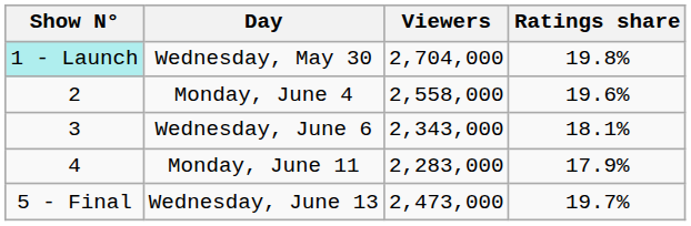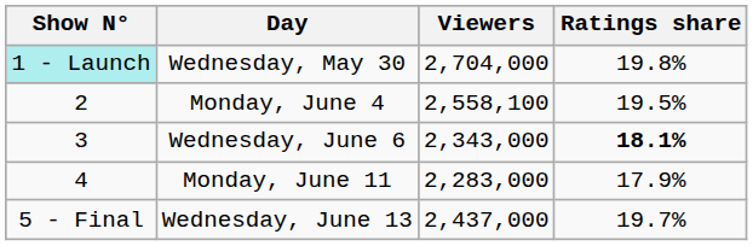 <table class="wikitable sortable centre" style="text-align:center;font-size:90%;">
 <tr>
 <th>Show N°</th>
 <th>Day</th>
 <th>Viewers</th>
 <th>Ratings share</th>
 </tr>
 <tr>
 <td style="background: paleturquoise;">1 - Launch</td>
 <td>Wednesday, May 30</td>
 <td>2,704,000</td>
 <td>19.8%</td>
 </tr>
 <tr>
 <td>2</td>
 <td>Monday, June 4</td>
-<td>2,558,000</td>
-<td>19.6%</td>
+<td>2,558,100</td>
+<td>19.5%</td>
 </tr>
 <tr>
 <td>3</td>
 <td>Wednesday, June 6</td>
 <td>2,343,000</td>
-<td>18.1%</td>
+<td><strong>18.1%</strong></td>
 </tr>
 <tr>
 <td>4</td>
 <td>Monday, June 11</td>
 <td>2,283,000</td>
 <td>17.9%</td>
 </tr>
 <tr>
 <td>5 - Final</td>
 <td>Wednesday, June 13</td>
-<td>2,473,000</td>
+<td>2,437,000</td>
 <td>19.7%</td>
 </tr>
 </table>
